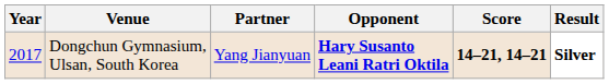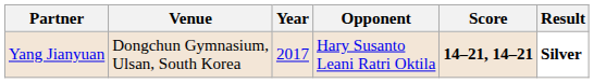 <table class="sortable wikitable" style="font-size: 95%;">
 <tr>
+<th>Partner</th>
+<th>Venue</th>
 <th>Year</th>
-<th>Venue</th>
-<th>Partner</th>
 <th>Opponent</th>
 <th>Score</th>
 <th>Result</th>
 </tr>
 <tr style="background:#F3E6D7">
+<td align="left"> <a href='#'>Yang Jianyuan</a></td>
+<td align="left">Dongchun Gymnasium,<br>Ulsan, South Korea</td>
 <td align="center"><a href='#'>2017</a></td>
-<td align="left">Dongchun Gymnasium,<br>Ulsan, South Korea</td>
-<td align="left"> <a href='#'>Yang Jianyuan</a></td>
-<td align="left"><strong> <a href='#'>Hary Susanto</a><br> <a href='#'>Leani Ratri Oktila</a></strong></td>
+<td align="left"> <a href='#'>Hary Susanto</a><br> <a href='#'>Leani Ratri Oktila</a></td>
 <td align="left"><strong>14–21, 14–21</strong></td>
 <td style="text-align:left; background:white"> <strong>Silver</strong></td>
 </tr>
 </table>
